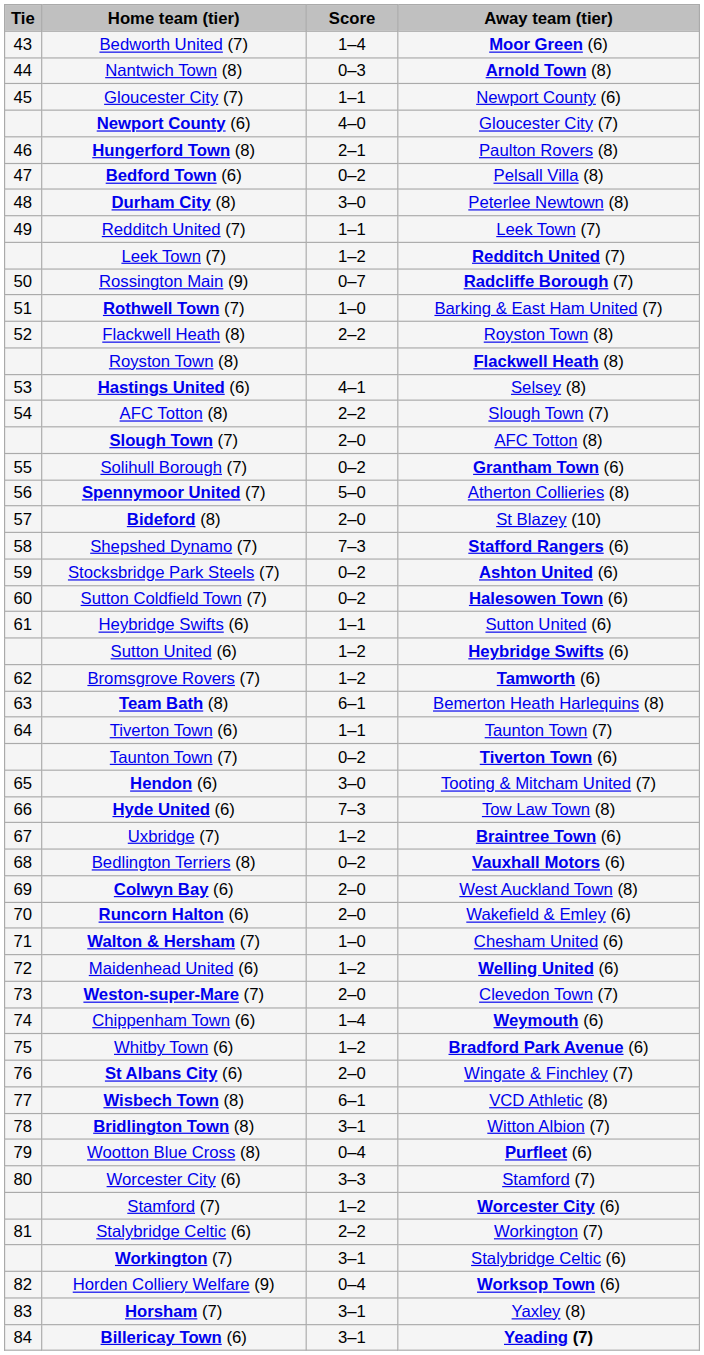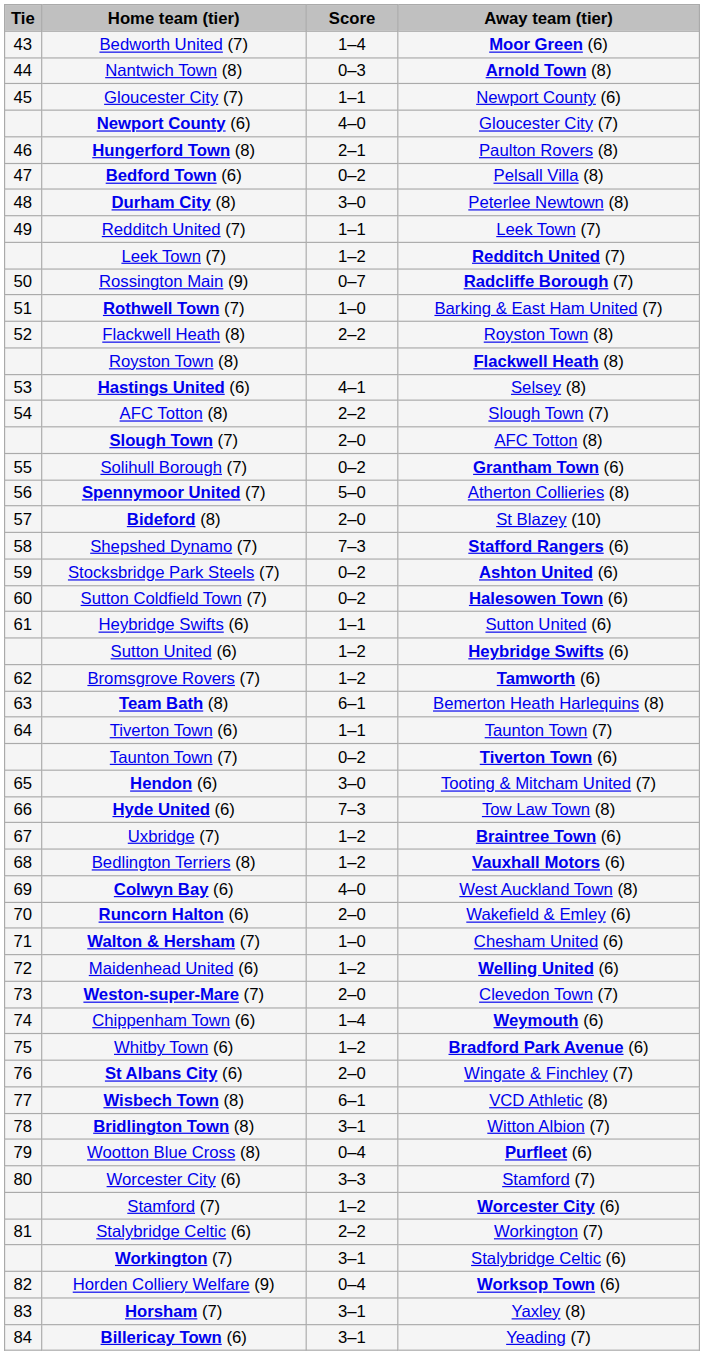 <table class="wikitable" style="width: 600px; background:WhiteSmoke; text-align:center; font-size:90%">
 <tr>
 <td scope="col" style="width:  5.00%; background:silver;"><strong>Tie</strong></td>
 <td scope="col" style="width: 36.25%; background:silver;"><strong>Home team (tier)</strong></td>
 <td scope="col" style="width: 12.50%; background:silver;"><strong>Score</strong></td>
 <td scope="col" style="width: 41.25%; background:silver;"><strong>Away team (tier)</strong></td>
 </tr>
 <tr>
 <td>43</td>
 <td><a href='#'>Bedworth United</a> (7)</td>
 <td>1–4</td>
 <td><strong><a href='#'>Moor Green</a></strong> (6)</td>
 </tr>
 <tr>
 <td>44</td>
 <td><a href='#'>Nantwich Town</a> (8)</td>
 <td>0–3</td>
 <td><strong><a href='#'>Arnold Town</a></strong> (8)</td>
 </tr>
 <tr>
 <td>45</td>
 <td><a href='#'>Gloucester City</a> (7)</td>
 <td>1–1</td>
 <td><a href='#'>Newport County</a> (6)</td>
 </tr>
 <tr>
 <td><em></em></td>
 <td><strong><a href='#'>Newport County</a></strong> (6)</td>
 <td>4–0</td>
 <td><a href='#'>Gloucester City</a> (7)</td>
 </tr>
 <tr>
 <td>46</td>
 <td><strong><a href='#'>Hungerford Town</a></strong> (8)</td>
 <td>2–1</td>
 <td><a href='#'>Paulton Rovers</a> (8)</td>
 </tr>
 <tr>
 <td>47</td>
 <td><strong><a href='#'>Bedford Town</a></strong> (6)</td>
 <td>0–2</td>
 <td><a href='#'>Pelsall Villa</a> (8)</td>
 </tr>
 <tr>
 <td>48</td>
 <td><strong><a href='#'>Durham City</a></strong> (8)</td>
 <td>3–0</td>
 <td><a href='#'>Peterlee Newtown</a> (8)</td>
 </tr>
 <tr>
 <td>49</td>
 <td><a href='#'>Redditch United</a> (7)</td>
 <td>1–1</td>
 <td><a href='#'>Leek Town</a> (7)</td>
 </tr>
 <tr>
 <td><em></em></td>
 <td><a href='#'>Leek Town</a> (7)</td>
 <td>1–2</td>
 <td><strong><a href='#'>Redditch United</a></strong> (7)</td>
 </tr>
 <tr>
 <td>50</td>
 <td><a href='#'>Rossington Main</a> (9)</td>
 <td>0–7</td>
 <td><strong><a href='#'>Radcliffe Borough</a></strong> (7)</td>
 </tr>
 <tr>
 <td>51</td>
 <td><strong><a href='#'>Rothwell Town</a></strong> (7)</td>
 <td>1–0</td>
 <td><a href='#'>Barking & East Ham United</a> (7)</td>
 </tr>
 <tr>
 <td>52</td>
 <td><a href='#'>Flackwell Heath</a> (8)</td>
 <td>2–2</td>
 <td><a href='#'>Royston Town</a> (8)</td>
 </tr>
 <tr>
 <td><em></em></td>
 <td><a href='#'>Royston Town</a> (8)</td>
 <td></td>
 <td><strong><a href='#'>Flackwell Heath</a></strong> (8)</td>
 </tr>
 <tr>
 <td>53</td>
 <td><strong><a href='#'>Hastings United</a></strong> (6)</td>
 <td>4–1</td>
 <td><a href='#'>Selsey</a> (8)</td>
 </tr>
 <tr>
 <td>54</td>
 <td><a href='#'>AFC Totton</a> (8)</td>
 <td>2–2</td>
 <td><a href='#'>Slough Town</a> (7)</td>
 </tr>
 <tr>
 <td><em></em></td>
 <td><strong><a href='#'>Slough Town</a></strong> (7)</td>
 <td>2–0</td>
 <td><a href='#'>AFC Totton</a> (8)</td>
 </tr>
 <tr>
 <td>55</td>
 <td><a href='#'>Solihull Borough</a> (7)</td>
 <td>0–2</td>
 <td><strong><a href='#'>Grantham Town</a></strong> (6)</td>
 </tr>
 <tr>
 <td>56</td>
 <td><strong><a href='#'>Spennymoor United</a></strong> (7)</td>
 <td>5–0</td>
 <td><a href='#'>Atherton Collieries</a> (8)</td>
 </tr>
 <tr>
 <td>57</td>
 <td><strong><a href='#'>Bideford</a></strong> (8)</td>
 <td>2–0</td>
 <td><a href='#'>St Blazey</a> (10)</td>
 </tr>
 <tr>
 <td>58</td>
 <td><a href='#'>Shepshed Dynamo</a> (7)</td>
 <td>7–3</td>
 <td><strong><a href='#'>Stafford Rangers</a></strong> (6)</td>
 </tr>
 <tr>
 <td>59</td>
 <td><a href='#'>Stocksbridge Park Steels</a> (7)</td>
 <td>0–2</td>
 <td><strong><a href='#'>Ashton United</a></strong> (6)</td>
 </tr>
 <tr>
 <td>60</td>
 <td><a href='#'>Sutton Coldfield Town</a> (7)</td>
 <td>0–2</td>
 <td><strong><a href='#'>Halesowen Town</a></strong> (6)</td>
 </tr>
 <tr>
 <td>61</td>
 <td><a href='#'>Heybridge Swifts</a> (6)</td>
 <td>1–1</td>
 <td><a href='#'>Sutton United</a> (6)</td>
 </tr>
 <tr>
 <td><em></em></td>
 <td><a href='#'>Sutton United</a> (6)</td>
 <td>1–2</td>
 <td><strong><a href='#'>Heybridge Swifts</a></strong> (6)</td>
 </tr>
 <tr>
 <td>62</td>
 <td><a href='#'>Bromsgrove Rovers</a> (7)</td>
 <td>1–2</td>
 <td><strong><a href='#'>Tamworth</a></strong> (6)</td>
 </tr>
 <tr>
 <td>63</td>
 <td><strong><a href='#'>Team Bath</a></strong> (8)</td>
 <td>6–1</td>
 <td><a href='#'>Bemerton Heath Harlequins</a> (8)</td>
 </tr>
 <tr>
 <td>64</td>
 <td><a href='#'>Tiverton Town</a> (6)</td>
 <td>1–1</td>
 <td><a href='#'>Taunton Town</a> (7)</td>
 </tr>
 <tr>
 <td><em></em></td>
 <td><a href='#'>Taunton Town</a> (7)</td>
 <td>0–2</td>
 <td><strong><a href='#'>Tiverton Town</a></strong> (6)</td>
 </tr>
 <tr>
 <td>65</td>
 <td><strong><a href='#'>Hendon</a></strong> (6)</td>
 <td>3–0</td>
 <td><a href='#'>Tooting & Mitcham United</a> (7)</td>
 </tr>
 <tr>
 <td>66</td>
 <td><strong><a href='#'>Hyde United</a></strong> (6)</td>
 <td>7–3</td>
 <td><a href='#'>Tow Law Town</a> (8)</td>
 </tr>
 <tr>
 <td>67</td>
 <td><a href='#'>Uxbridge</a> (7)</td>
 <td>1–2</td>
 <td><strong><a href='#'>Braintree Town</a></strong> (6)</td>
 </tr>
 <tr>
 <td>68</td>
 <td><a href='#'>Bedlington Terriers</a> (8)</td>
-<td>0–2</td>
+<td>1–2</td>
 <td><strong><a href='#'>Vauxhall Motors</a></strong> (6)</td>
 </tr>
 <tr>
 <td>69</td>
 <td><strong><a href='#'>Colwyn Bay</a></strong> (6)</td>
-<td>2–0</td>
+<td>4–0</td>
 <td><a href='#'>West Auckland Town</a> (8)</td>
 </tr>
 <tr>
 <td>70</td>
 <td><strong><a href='#'>Runcorn Halton</a></strong> (6)</td>
 <td>2–0</td>
 <td><a href='#'>Wakefield & Emley</a> (6)</td>
 </tr>
 <tr>
 <td>71</td>
 <td><strong><a href='#'>Walton & Hersham</a></strong> (7)</td>
 <td>1–0</td>
 <td><a href='#'>Chesham United</a> (6)</td>
 </tr>
 <tr>
 <td>72</td>
 <td><a href='#'>Maidenhead United</a> (6)</td>
 <td>1–2</td>
 <td><strong><a href='#'>Welling United</a></strong> (6)</td>
 </tr>
 <tr>
 <td>73</td>
 <td><strong><a href='#'>Weston-super-Mare</a></strong> (7)</td>
 <td>2–0</td>
 <td><a href='#'>Clevedon Town</a> (7)</td>
 </tr>
 <tr>
 <td>74</td>
 <td><a href='#'>Chippenham Town</a> (6)</td>
 <td>1–4</td>
 <td><strong><a href='#'>Weymouth</a></strong> (6)</td>
 </tr>
 <tr>
 <td>75</td>
 <td><a href='#'>Whitby Town</a> (6)</td>
 <td>1–2</td>
 <td><strong><a href='#'>Bradford Park Avenue</a></strong> (6)</td>
 </tr>
 <tr>
 <td>76</td>
 <td><strong><a href='#'>St Albans City</a></strong> (6)</td>
 <td>2–0</td>
 <td><a href='#'>Wingate & Finchley</a> (7)</td>
 </tr>
 <tr>
 <td>77</td>
 <td><strong><a href='#'>Wisbech Town</a></strong> (8)</td>
 <td>6–1</td>
 <td><a href='#'>VCD Athletic</a> (8)</td>
 </tr>
 <tr>
 <td>78</td>
 <td><strong><a href='#'>Bridlington Town</a></strong> (8)</td>
 <td>3–1</td>
 <td><a href='#'>Witton Albion</a> (7)</td>
 </tr>
 <tr>
 <td>79</td>
 <td><a href='#'>Wootton Blue Cross</a> (8)</td>
 <td>0–4</td>
 <td><strong><a href='#'>Purfleet</a></strong> (6)</td>
 </tr>
 <tr>
 <td>80</td>
 <td><a href='#'>Worcester City</a> (6)</td>
 <td>3–3</td>
 <td><a href='#'>Stamford</a> (7)</td>
 </tr>
 <tr>
 <td><em></em></td>
 <td><a href='#'>Stamford</a> (7)</td>
 <td>1–2</td>
 <td><strong><a href='#'>Worcester City</a></strong> (6)</td>
 </tr>
 <tr>
 <td>81</td>
 <td><a href='#'>Stalybridge Celtic</a> (6)</td>
 <td>2–2</td>
 <td><a href='#'>Workington</a> (7)</td>
 </tr>
 <tr>
 <td><em></em></td>
 <td><strong><a href='#'>Workington</a></strong> (7)</td>
 <td>3–1</td>
 <td><a href='#'>Stalybridge Celtic</a> (6)</td>
 </tr>
 <tr>
 <td>82</td>
 <td><a href='#'>Horden Colliery Welfare</a> (9)</td>
 <td>0–4</td>
 <td><strong><a href='#'>Worksop Town</a></strong> (6)</td>
 </tr>
 <tr>
 <td>83</td>
 <td><strong><a href='#'>Horsham</a></strong> (7)</td>
 <td>3–1</td>
 <td><a href='#'>Yaxley</a> (8)</td>
 </tr>
 <tr>
 <td>84</td>
 <td><strong><a href='#'>Billericay Town</a></strong> (6)</td>
 <td>3–1</td>
-<td><strong><a href='#'>Yeading</a> (7)</strong></td>
+<td><a href='#'>Yeading</a> (7)</td>
 </tr>
 </table>
